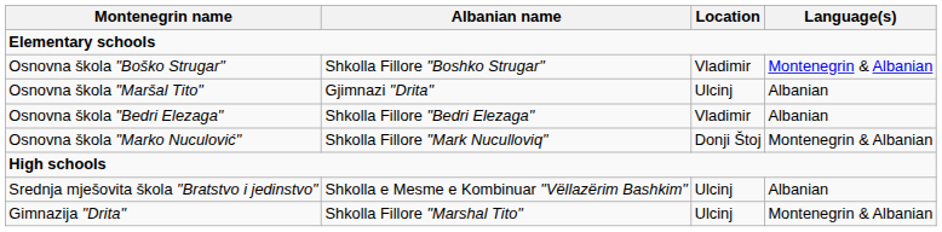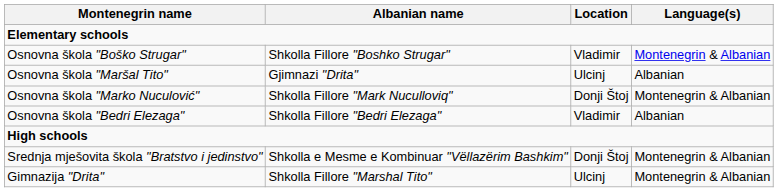 <table class="wikitable">
 <tr>
 <th align="center">Montenegrin name</th>
 <th align="center">Albanian name</th>
 <th align="center">Location</th>
 <th align="center">Language(s)</th>
 </tr>
 <tr>
 <td align="left" colspan=4><strong>Elementary schools</strong></td>
 </tr>
 <tr>
 <td>Osnovna škola <em>"Boško Strugar"</em></td>
 <td>Shkolla Fillore  <em>"Boshko Strugar"</em></td>
 <td>Vladimir</td>
 <td><a href='#'>Montenegrin</a> & <a href='#'>Albanian</a></td>
 </tr>
 <tr>
 <td>Osnovna škola <em>"Maršal Tito"</em></td>
 <td>Gjimnazi <em>"Drita"</em></td>
 <td>Ulcinj</td>
 <td>Albanian</td>
 </tr>
 <tr>
+<td>Osnovna škola <em>"Marko Nuculović"</em></td>
+<td>Shkolla Fillore <em>"Mark Nuculloviq"</em></td>
+<td>Donji Štoj</td>
+<td>Montenegrin & Albanian</td>
+</tr>
+<tr>
 <td>Osnovna škola <em>"Bedri Elezaga"</em></td>
 <td>Shkolla Fillore <em>"Bedri Elezaga"</em></td>
 <td>Vladimir</td>
 <td>Albanian</td>
-</tr>
-<tr>
-<td>Osnovna škola <em>"Marko Nuculović"</em></td>
-<td>Shkolla Fillore <em>"Mark Nuculloviq"</em></td>
-<td>Donji Štoj</td>
-<td>Montenegrin & Albanian</td>
 </tr>
 <tr>
 <td align="left" colspan=4><strong>High schools</strong></td>
 </tr>
 <tr>
 <td>Srednja mješovita škola <em>"Bratstvo i jedinstvo"</em></td>
 <td>Shkolla e Mesme e Kombinuar  <em>"Vëllazërim Bashkim"</em></td>
-<td>Ulcinj</td>
-<td>Albanian</td>
+<td>Donji Štoj</td>
+<td>Montenegrin & Albanian</td>
 </tr>
 <tr>
 <td>Gimnazija <em>"Drita"</em></td>
 <td>Shkolla Fillore <em>"Marshal Tito"</em></td>
 <td>Ulcinj</td>
 <td>Montenegrin & Albanian</td>
 </tr>
 </table>
